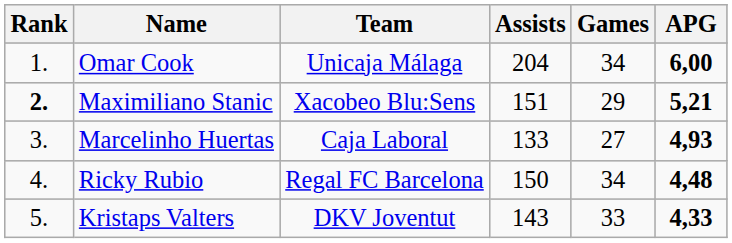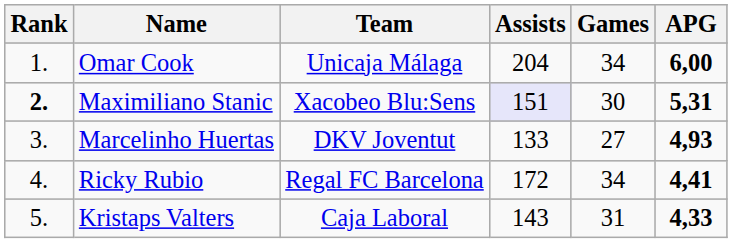 <table class="wikitable" style="text-align: center;">
 <tr>
 <th>Rank</th>
 <th>Name</th>
 <th>Team</th>
 <th>Assists</th>
 <th>Games</th>
 <th width=40>APG</th>
 </tr>
 <tr>
 <td>1.</td>
 <td align="left"> <a href='#'>Omar Cook</a></td>
 <td><a href='#'>Unicaja Málaga</a></td>
 <td>204</td>
 <td>34</td>
 <td><strong>6,00</strong></td>
 </tr>
 <tr>
 <td><strong>2.</strong></td>
 <td align="left"> <a href='#'>Maximiliano Stanic</a></td>
 <td><a href='#'>Xacobeo Blu:Sens</a></td>
-<td>151</td>
-<td>29</td>
-<td><strong>5,21</strong></td>
+<td style="background: lavender;">151</td>
+<td>30</td>
+<td><strong>5,31</strong></td>
 </tr>
 <tr>
 <td>3.</td>
 <td align="left"> <a href='#'>Marcelinho Huertas</a></td>
-<td><a href='#'>Caja Laboral</a></td>
+<td><a href='#'>DKV Joventut</a></td>
 <td>133</td>
 <td>27</td>
 <td><strong>4,93</strong></td>
 </tr>
 <tr>
 <td>4.</td>
 <td align="left"> <a href='#'>Ricky Rubio</a></td>
 <td><a href='#'>Regal FC Barcelona</a></td>
-<td>150</td>
+<td>172</td>
 <td>34</td>
-<td><strong>4,48</strong></td>
+<td><strong>4,41</strong></td>
 </tr>
 <tr>
 <td>5.</td>
 <td align="left"> <a href='#'>Kristaps Valters</a></td>
-<td><a href='#'>DKV Joventut</a></td>
+<td><a href='#'>Caja Laboral</a></td>
 <td>143</td>
-<td>33</td>
+<td>31</td>
 <td><strong>4,33</strong></td>
 </tr>
 </table>
